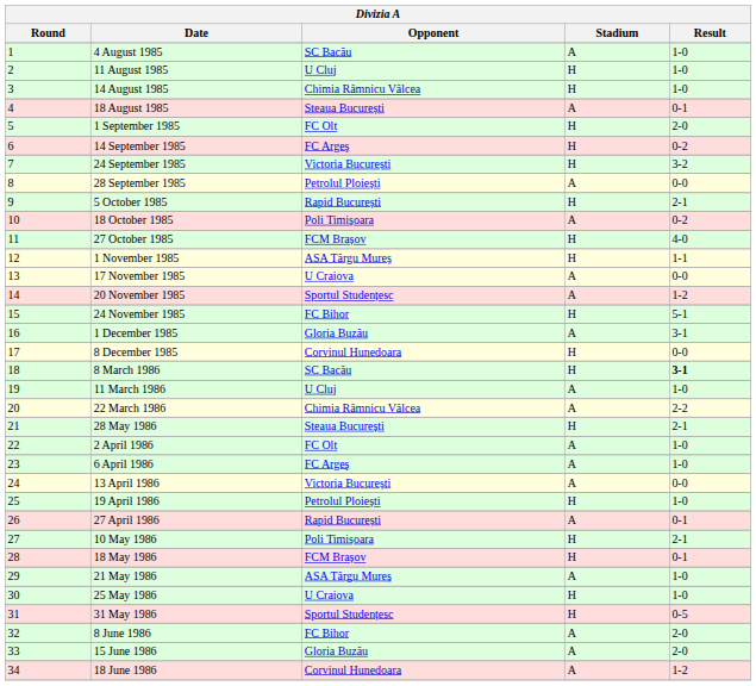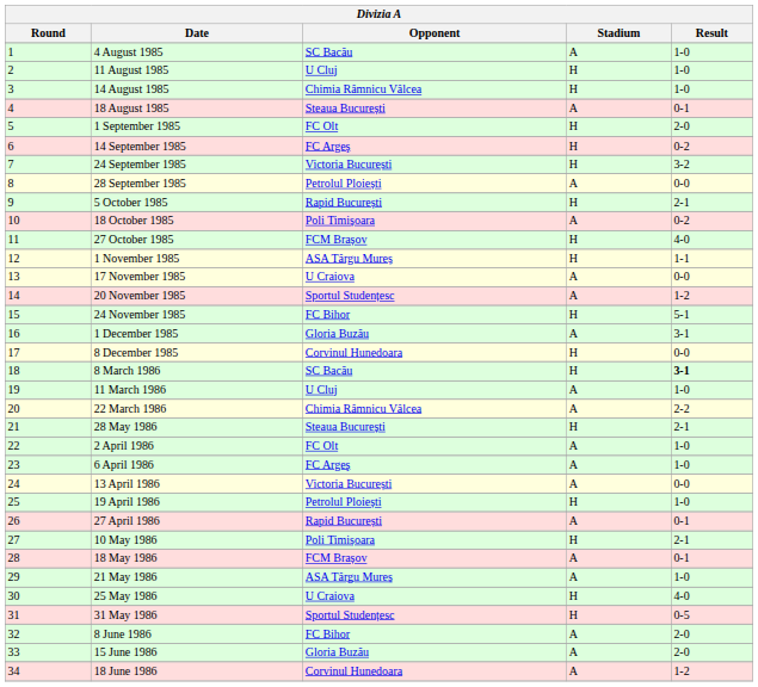 <table class="wikitable" style="width:80%;">
 <tr>
 <th colspan="5" style="text-align:center;"><em>Divizia A</em></th>
 </tr>
 <tr>
 <th>Round</th>
 <th>Date</th>
 <th>Opponent</th>
 <th>Stadium</th>
 <th>Result</th>
 </tr>
 <tr>
 </tr>
 <tr bgcolor="#ddffdd">
 <td>1</td>
 <td>4 August 1985</td>
 <td><a href='#'>SC Bacău</a></td>
 <td>A</td>
 <td>1-0</td>
 </tr>
 <tr>
 </tr>
 <tr bgcolor="#ddffdd">
 <td>2</td>
 <td>11 August 1985</td>
 <td><a href='#'>U Cluj</a></td>
 <td>H</td>
 <td>1-0</td>
 </tr>
 <tr>
 </tr>
 <tr bgcolor="#ddffdd">
 <td>3</td>
 <td>14 August 1985</td>
 <td><a href='#'>Chimia Râmnicu Vâlcea</a></td>
 <td>H</td>
 <td>1-0</td>
 </tr>
 <tr>
 </tr>
 <tr bgcolor="#ffdddd">
 <td>4</td>
 <td>18 August 1985</td>
 <td><a href='#'>Steaua București</a></td>
 <td>A</td>
 <td>0-1</td>
 </tr>
 <tr>
 </tr>
 <tr bgcolor="#ddffdd">
 <td>5</td>
 <td>1 September 1985</td>
 <td><a href='#'>FC Olt</a></td>
 <td>H</td>
 <td>2-0</td>
 </tr>
 <tr>
 </tr>
 <tr bgcolor="#ffdddd">
 <td>6</td>
 <td>14 September 1985</td>
 <td><a href='#'>FC Argeş</a></td>
 <td>H</td>
 <td>0-2</td>
 </tr>
 <tr>
 </tr>
 <tr bgcolor="#ddffdd">
 <td>7</td>
 <td>24 September 1985</td>
 <td><a href='#'>Victoria București</a></td>
 <td>H</td>
 <td>3-2</td>
 </tr>
 <tr>
 </tr>
 <tr bgcolor="#ffffdd">
 <td>8</td>
 <td>28 September 1985</td>
 <td><a href='#'>Petrolul Ploiești</a></td>
 <td>A</td>
 <td>0-0</td>
 </tr>
 <tr>
 </tr>
 <tr bgcolor="#ddffdd">
 <td>9</td>
 <td>5 October 1985</td>
 <td><a href='#'>Rapid București</a></td>
 <td>H</td>
 <td>2-1</td>
 </tr>
 <tr>
 </tr>
 <tr bgcolor="#ffdddd">
 <td>10</td>
 <td>18 October 1985</td>
 <td><a href='#'>Poli Timișoara</a></td>
 <td>A</td>
 <td>0-2</td>
 </tr>
 <tr>
 </tr>
 <tr bgcolor="#ddffdd">
 <td>11</td>
 <td>27 October 1985</td>
 <td><a href='#'>FCM Brașov</a></td>
 <td>H</td>
 <td>4-0</td>
 </tr>
 <tr>
 </tr>
 <tr bgcolor="#ffffdd">
 <td>12</td>
 <td>1 November 1985</td>
 <td><a href='#'>ASA Târgu Mureș</a></td>
 <td>H</td>
 <td>1-1</td>
 </tr>
 <tr>
 </tr>
 <tr bgcolor="#ffffdd">
 <td>13</td>
 <td>17 November 1985</td>
 <td><a href='#'>U Craiova</a></td>
 <td>A</td>
 <td>0-0</td>
 </tr>
 <tr>
 </tr>
 <tr bgcolor="#ffdddd">
 <td>14</td>
 <td>20 November 1985</td>
 <td><a href='#'>Sportul Studențesc</a></td>
 <td>A</td>
 <td>1-2</td>
 </tr>
 <tr>
 </tr>
 <tr bgcolor="#ddffdd">
 <td>15</td>
 <td>24 November 1985</td>
 <td><a href='#'>FC Bihor</a></td>
 <td>H</td>
 <td>5-1</td>
 </tr>
 <tr>
 </tr>
 <tr bgcolor="#ddffdd">
 <td>16</td>
 <td>1 December 1985</td>
 <td><a href='#'>Gloria Buzău</a></td>
 <td>A</td>
 <td>3-1</td>
 </tr>
 <tr>
 </tr>
 <tr bgcolor="#ffffdd">
 <td>17</td>
 <td>8 December 1985</td>
 <td><a href='#'>Corvinul Hunedoara</a></td>
 <td>H</td>
 <td>0-0</td>
 </tr>
 <tr>
 </tr>
 <tr bgcolor="#ddffdd">
 <td>18</td>
 <td>8 March 1986</td>
 <td><a href='#'>SC Bacău</a></td>
 <td>H</td>
 <td><strong>3-1</strong></td>
 </tr>
 <tr>
 </tr>
 <tr bgcolor="#ddffdd">
 <td>19</td>
 <td>11 March 1986</td>
 <td><a href='#'>U Cluj</a></td>
 <td>A</td>
 <td>1-0</td>
 </tr>
 <tr>
 </tr>
 <tr bgcolor="#ffffdd">
 <td>20</td>
 <td>22 March 1986</td>
 <td><a href='#'>Chimia Râmnicu Vâlcea</a></td>
 <td>A</td>
 <td>2-2</td>
 </tr>
 <tr>
 </tr>
 <tr bgcolor="#ddffdd">
 <td>21</td>
 <td>28 May 1986</td>
 <td><a href='#'>Steaua București</a></td>
 <td>H</td>
 <td>2-1</td>
 </tr>
 <tr>
 </tr>
 <tr bgcolor="#ddffdd">
 <td>22</td>
 <td>2 April 1986</td>
 <td><a href='#'>FC Olt</a></td>
 <td>A</td>
 <td>1-0</td>
 </tr>
 <tr>
 </tr>
 <tr bgcolor="#ddffdd">
 <td>23</td>
 <td>6 April 1986</td>
 <td><a href='#'>FC Argeş</a></td>
 <td>A</td>
 <td>1-0</td>
 </tr>
 <tr>
 </tr>
 <tr bgcolor="#ffffdd">
 <td>24</td>
 <td>13 April 1986</td>
 <td><a href='#'>Victoria București</a></td>
 <td>A</td>
 <td>0-0</td>
 </tr>
 <tr>
 </tr>
 <tr bgcolor="#ddffdd">
 <td>25</td>
 <td>19 April 1986</td>
 <td><a href='#'>Petrolul Ploiești</a></td>
 <td>H</td>
 <td>1-0</td>
 </tr>
 <tr>
 </tr>
 <tr bgcolor="#ffdddd">
 <td>26</td>
 <td>27 April 1986</td>
 <td><a href='#'>Rapid București</a></td>
 <td>A</td>
 <td>0-1</td>
 </tr>
 <tr>
 </tr>
 <tr bgcolor="#ddffdd">
 <td>27</td>
 <td>10 May 1986</td>
 <td><a href='#'>Poli Timișoara</a></td>
 <td>H</td>
 <td>2-1</td>
 </tr>
 <tr>
 </tr>
 <tr bgcolor="#ffdddd">
 <td>28</td>
 <td>18 May 1986</td>
 <td><a href='#'>FCM Brașov</a></td>
-<td>H</td>
+<td>A</td>
 <td>0-1</td>
 </tr>
 <tr>
 </tr>
 <tr bgcolor="#ddffdd">
 <td>29</td>
 <td>21 May 1986</td>
 <td><a href='#'>ASA Târgu Mureș</a></td>
 <td>A</td>
 <td>1-0</td>
 </tr>
 <tr>
 </tr>
 <tr bgcolor="#ddffdd">
 <td>30</td>
 <td>25 May 1986</td>
 <td><a href='#'>U Craiova</a></td>
 <td>H</td>
-<td>1-0</td>
+<td>4-0</td>
 </tr>
 <tr>
 </tr>
 <tr bgcolor="#ffdddd">
 <td>31</td>
 <td>31 May 1986</td>
 <td><a href='#'>Sportul Studențesc</a></td>
 <td>H</td>
 <td>0-5</td>
 </tr>
 <tr>
 </tr>
 <tr bgcolor="#ddffdd">
 <td>32</td>
 <td>8 June 1986</td>
 <td><a href='#'>FC Bihor</a></td>
 <td>A</td>
 <td>2-0</td>
 </tr>
 <tr>
 </tr>
 <tr bgcolor="#ddffdd">
 <td>33</td>
 <td>15 June 1986</td>
 <td><a href='#'>Gloria Buzău</a></td>
 <td>A</td>
 <td>2-0</td>
 </tr>
 <tr>
 </tr>
 <tr bgcolor="#ffdddd">
 <td>34</td>
 <td>18 June 1986</td>
 <td><a href='#'>Corvinul Hunedoara</a></td>
 <td>A</td>
 <td>1-2</td>
 </tr>
 <tr>
 </tr>
 </table>
